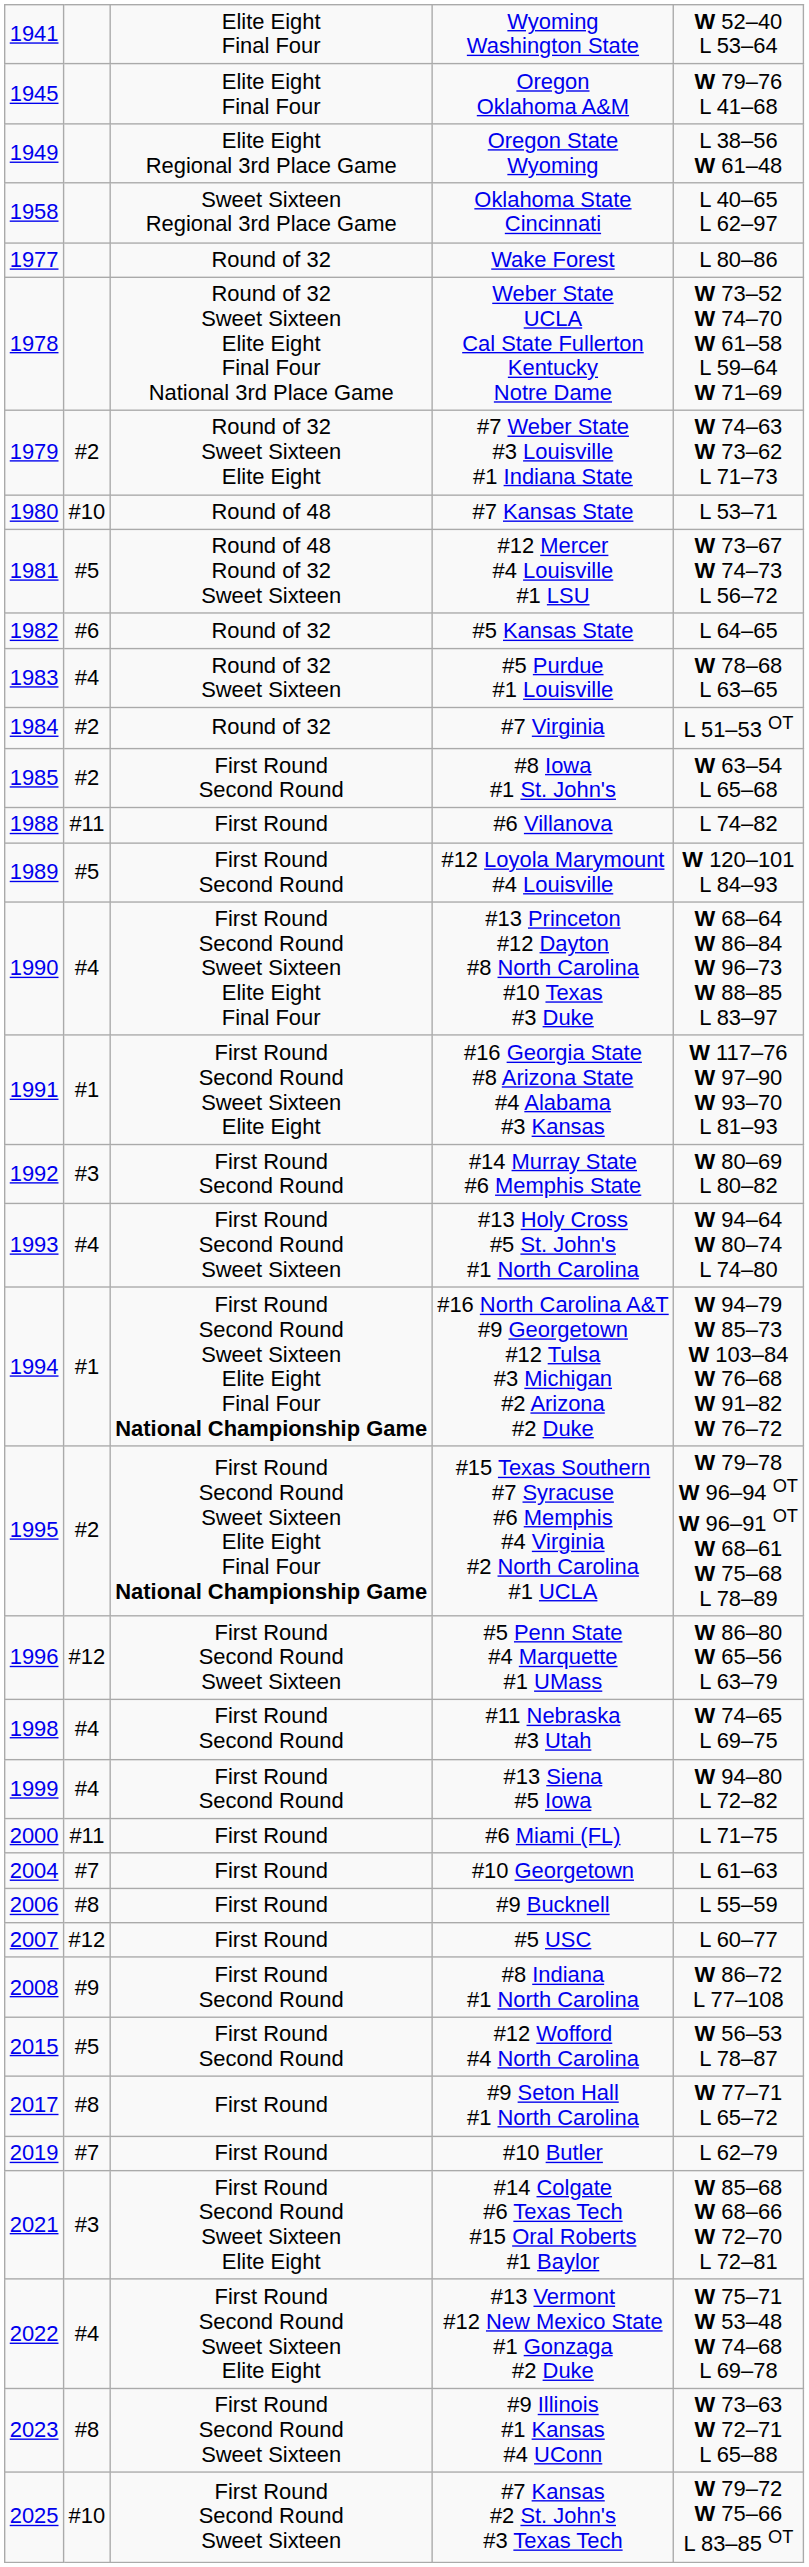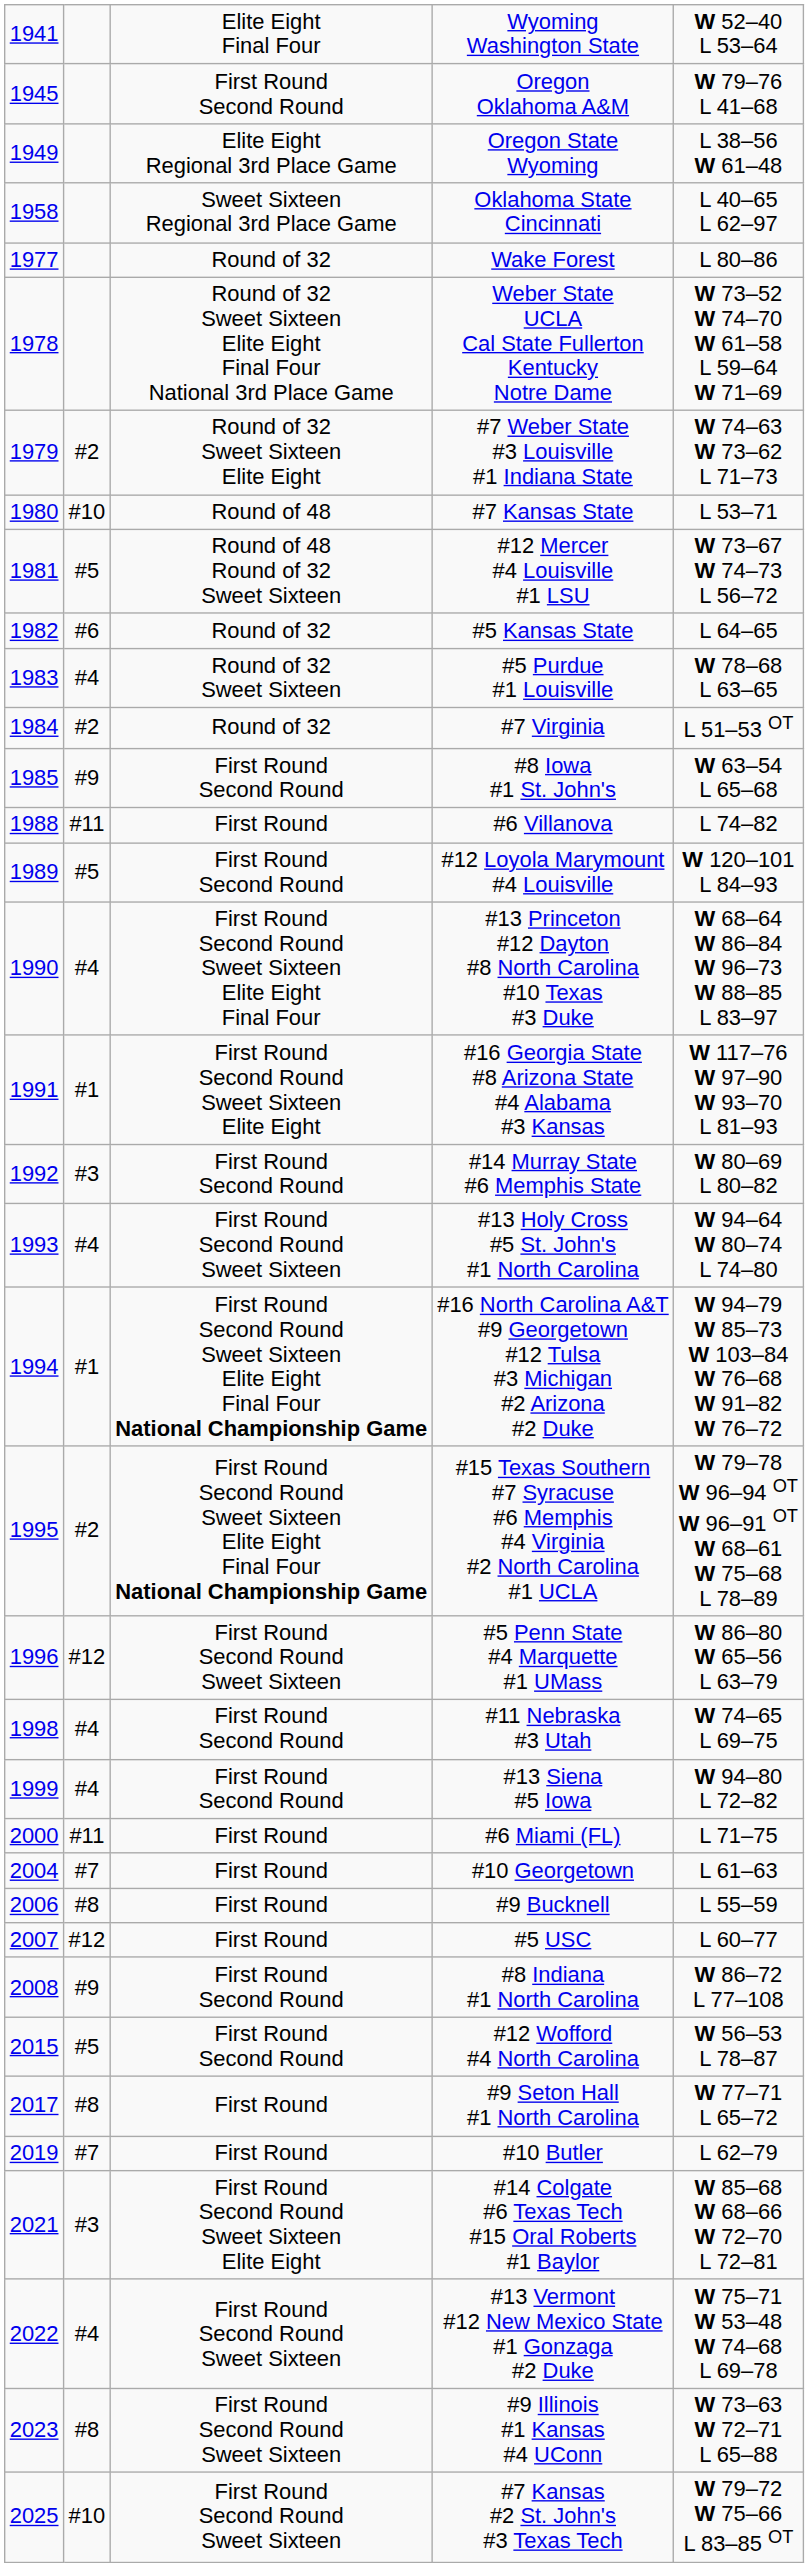 <table class="wikitable" >
 <tr align="center">
 <td><a href='#'>1941</a></td>
 <td></td>
 <td>Elite Eight<br>Final Four</td>
 <td><a href='#'>Wyoming</a><br><a href='#'>Washington State</a></td>
 <td><strong>W</strong> 52–40<br>L 53–64</td>
 </tr>
 <tr align="center">
 <td><a href='#'>1945</a></td>
 <td></td>
-<td>Elite Eight<br>Final Four</td>
+<td>First Round<br>Second Round</td>
 <td><a href='#'>Oregon</a><br><a href='#'>Oklahoma A&M</a></td>
 <td><strong>W</strong> 79–76<br>L 41–68</td>
 </tr>
 <tr align="center">
 <td><a href='#'>1949</a></td>
 <td></td>
 <td>Elite Eight<br>Regional 3rd Place Game</td>
 <td><a href='#'>Oregon State</a><br><a href='#'>Wyoming</a></td>
 <td>L 38–56<br><strong>W</strong> 61–48</td>
 </tr>
 <tr align="center">
 <td><a href='#'>1958</a></td>
 <td></td>
 <td>Sweet Sixteen<br>Regional 3rd Place Game</td>
 <td><a href='#'>Oklahoma State</a><br><a href='#'>Cincinnati</a></td>
 <td>L 40–65<br>L 62–97</td>
 </tr>
 <tr align="center">
 <td><a href='#'>1977</a></td>
 <td></td>
 <td>Round of 32</td>
 <td><a href='#'>Wake Forest</a></td>
 <td>L 80–86</td>
 </tr>
 <tr align="center">
 <td><a href='#'>1978</a></td>
 <td></td>
 <td>Round of 32<br>Sweet Sixteen<br>Elite Eight<br>Final Four<br>National 3rd Place Game</td>
 <td><a href='#'>Weber State</a><br><a href='#'>UCLA</a><br><a href='#'>Cal State Fullerton</a><br><a href='#'>Kentucky</a><br><a href='#'>Notre Dame</a></td>
 <td><strong>W</strong> 73–52<br><strong>W</strong> 74–70<br><strong>W</strong> 61–58<br>L 59–64<br><strong>W</strong> 71–69</td>
 </tr>
 <tr align="center">
 <td><a href='#'>1979</a></td>
 <td>#2</td>
 <td>Round of 32<br>Sweet Sixteen<br>Elite Eight</td>
 <td>#7 <a href='#'>Weber State</a><br>#3 <a href='#'>Louisville</a><br>#1 <a href='#'>Indiana State</a></td>
 <td><strong>W</strong> 74–63<br><strong>W</strong> 73–62<br>L 71–73</td>
 </tr>
 <tr align="center">
 <td><a href='#'>1980</a></td>
 <td>#10</td>
 <td>Round of 48</td>
 <td>#7 <a href='#'>Kansas State</a></td>
 <td>L 53–71</td>
 </tr>
 <tr align="center">
 <td><a href='#'>1981</a></td>
 <td>#5</td>
 <td>Round of 48<br>Round of 32<br>Sweet Sixteen</td>
 <td>#12 <a href='#'>Mercer</a><br>#4 <a href='#'>Louisville</a><br>#1 <a href='#'>LSU</a></td>
 <td><strong>W</strong> 73–67<br><strong>W</strong> 74–73<br>L 56–72</td>
 </tr>
 <tr align="center">
 <td><a href='#'>1982</a></td>
 <td>#6</td>
 <td>Round of 32</td>
 <td>#5 <a href='#'>Kansas State</a></td>
 <td>L 64–65</td>
 </tr>
 <tr align="center">
 <td><a href='#'>1983</a></td>
 <td>#4</td>
 <td>Round of 32<br>Sweet Sixteen</td>
 <td>#5 <a href='#'>Purdue</a><br>#1 <a href='#'>Louisville</a></td>
 <td><strong>W</strong> 78–68<br>L 63–65</td>
 </tr>
 <tr align="center">
 <td><a href='#'>1984</a></td>
 <td>#2</td>
 <td>Round of 32</td>
 <td>#7 <a href='#'>Virginia</a></td>
 <td>L 51–53 <sup>OT</sup></td>
 </tr>
 <tr align="center">
 <td><a href='#'>1985</a></td>
-<td>#2</td>
+<td>#9</td>
 <td>First Round<br>Second Round</td>
 <td>#8 <a href='#'>Iowa</a><br>#1 <a href='#'>St. John's</a></td>
 <td><strong>W</strong> 63–54<br>L 65–68</td>
 </tr>
 <tr align="center">
 <td><a href='#'>1988</a></td>
 <td>#11</td>
 <td>First Round</td>
 <td>#6 <a href='#'>Villanova</a></td>
 <td>L 74–82</td>
 </tr>
 <tr align="center">
 <td><a href='#'>1989</a></td>
 <td>#5</td>
 <td>First Round<br>Second Round</td>
 <td>#12 <a href='#'>Loyola Marymount</a><br>#4 <a href='#'>Louisville</a></td>
 <td><strong>W</strong> 120–101<br>L 84–93</td>
 </tr>
 <tr align="center">
 <td><a href='#'>1990</a></td>
 <td>#4</td>
 <td>First Round<br>Second Round<br>Sweet Sixteen<br>Elite Eight<br>Final Four</td>
 <td>#13 <a href='#'>Princeton</a><br>#12 <a href='#'>Dayton</a><br>#8 <a href='#'>North Carolina</a><br>#10 <a href='#'>Texas</a><br>#3 <a href='#'>Duke</a></td>
 <td><strong>W</strong> 68–64<br><strong>W</strong> 86–84<br><strong>W</strong> 96–73<br><strong>W</strong> 88–85<br>L 83–97</td>
 </tr>
 <tr align="center">
 <td><a href='#'>1991</a></td>
 <td>#1</td>
 <td>First Round<br>Second Round<br>Sweet Sixteen<br>Elite Eight</td>
 <td>#16 <a href='#'>Georgia State</a><br>#8 <a href='#'>Arizona State</a><br>#4 <a href='#'>Alabama</a><br>#3 <a href='#'>Kansas</a></td>
 <td><strong>W</strong> 117–76<br><strong>W</strong> 97–90<br><strong>W</strong> 93–70<br>L 81–93</td>
 </tr>
 <tr align="center">
 <td><a href='#'>1992</a></td>
 <td>#3</td>
 <td>First Round<br>Second Round</td>
 <td>#14 <a href='#'>Murray State</a><br>#6 <a href='#'>Memphis State</a></td>
 <td><strong>W</strong> 80–69<br>L 80–82</td>
 </tr>
 <tr align="center">
 <td><a href='#'>1993</a></td>
 <td>#4</td>
 <td>First Round<br>Second Round<br>Sweet Sixteen</td>
 <td>#13 <a href='#'>Holy Cross</a><br>#5 <a href='#'>St. John's</a><br>#1 <a href='#'>North Carolina</a></td>
 <td><strong>W</strong> 94–64<br><strong>W</strong> 80–74<br>L 74–80</td>
 </tr>
 <tr align="center">
 <td><a href='#'>1994</a></td>
 <td>#1</td>
 <td>First Round<br>Second Round<br>Sweet Sixteen<br>Elite Eight<br>Final Four<br><strong>National Championship Game</strong></td>
 <td>#16 <a href='#'>North Carolina A&T</a><br>#9 <a href='#'>Georgetown</a><br>#12 <a href='#'>Tulsa</a><br>#3 <a href='#'>Michigan</a><br>#2 <a href='#'>Arizona</a><br>#2 <a href='#'>Duke</a></td>
 <td><strong>W</strong> 94–79<br><strong>W</strong> 85–73<br><strong>W</strong> 103–84<br><strong>W</strong> 76–68<br><strong>W</strong> 91–82<br><strong>W</strong> 76–72</td>
 </tr>
 <tr align="center">
 <td><a href='#'>1995</a></td>
 <td>#2</td>
 <td>First Round<br>Second Round<br>Sweet Sixteen<br>Elite Eight<br>Final Four<br><strong>National Championship Game</strong></td>
 <td>#15 <a href='#'>Texas Southern</a><br>#7 <a href='#'>Syracuse</a><br>#6 <a href='#'>Memphis</a><br>#4 <a href='#'>Virginia</a><br>#2 <a href='#'>North Carolina</a><br>#1 <a href='#'>UCLA</a></td>
 <td><strong>W</strong> 79–78<br><strong>W</strong> 96–94 <sup>OT</sup><br><strong>W</strong> 96–91 <sup>OT</sup><br><strong>W</strong> 68–61<br><strong>W</strong> 75–68<br>L 78–89</td>
 </tr>
 <tr align="center">
 <td><a href='#'>1996</a></td>
 <td>#12</td>
 <td>First Round<br>Second Round<br>Sweet Sixteen</td>
 <td>#5 <a href='#'>Penn State</a><br>#4 <a href='#'>Marquette</a><br>#1 <a href='#'>UMass</a></td>
 <td><strong>W</strong> 86–80<br><strong>W</strong> 65–56<br>L 63–79</td>
 </tr>
 <tr align="center">
 <td><a href='#'>1998</a></td>
 <td>#4</td>
 <td>First Round<br>Second Round</td>
 <td>#11 <a href='#'>Nebraska</a><br>#3 <a href='#'>Utah</a></td>
 <td><strong>W</strong> 74–65<br>L 69–75</td>
 </tr>
 <tr align="center">
 <td><a href='#'>1999</a></td>
 <td>#4</td>
 <td>First Round<br>Second Round</td>
 <td>#13 <a href='#'>Siena</a><br>#5 <a href='#'>Iowa</a></td>
 <td><strong>W</strong> 94–80<br>L 72–82</td>
 </tr>
 <tr align="center">
 <td><a href='#'>2000</a></td>
 <td>#11</td>
 <td>First Round</td>
 <td>#6 <a href='#'>Miami (FL)</a></td>
 <td>L 71–75</td>
 </tr>
 <tr align="center">
 <td><a href='#'>2004</a></td>
 <td>#7</td>
 <td>First Round</td>
 <td>#10 <a href='#'>Georgetown</a></td>
 <td>L 61–63</td>
 </tr>
 <tr align="center">
 <td><a href='#'>2006</a></td>
 <td>#8</td>
 <td>First Round</td>
 <td>#9 <a href='#'>Bucknell</a></td>
 <td>L 55–59</td>
 </tr>
 <tr align="center">
 <td><a href='#'>2007</a></td>
 <td>#12</td>
 <td>First Round</td>
 <td>#5 <a href='#'>USC</a></td>
 <td>L 60–77</td>
 </tr>
 <tr align="center">
 <td><a href='#'>2008</a></td>
 <td>#9</td>
 <td>First Round<br>Second Round</td>
 <td>#8 <a href='#'>Indiana</a><br>#1 <a href='#'>North Carolina</a></td>
 <td><strong>W</strong> 86–72<br>L 77–108</td>
 </tr>
 <tr align="center">
 <td><a href='#'>2015</a></td>
 <td>#5</td>
 <td>First Round<br>Second Round</td>
 <td>#12 <a href='#'>Wofford</a><br>#4 <a href='#'>North Carolina</a></td>
 <td><strong>W</strong> 56–53<br>L 78–87</td>
 </tr>
 <tr align="center">
 <td><a href='#'>2017</a></td>
 <td>#8</td>
 <td>First Round</td>
 <td>#9 <a href='#'>Seton Hall</a><br>#1 <a href='#'>North Carolina</a></td>
 <td><strong>W</strong> 77–71<br>L 65–72</td>
 </tr>
 <tr align="center">
 <td><a href='#'>2019</a></td>
 <td>#7</td>
 <td>First Round</td>
 <td>#10 <a href='#'>Butler</a></td>
 <td>L 62–79</td>
 </tr>
 <tr align="center">
 <td><a href='#'>2021</a></td>
 <td>#3</td>
 <td>First Round<br>Second Round<br>Sweet Sixteen<br>Elite Eight</td>
 <td>#14 <a href='#'>Colgate</a><br>#6 <a href='#'>Texas Tech</a><br>#15 <a href='#'>Oral Roberts</a><br>#1 <a href='#'>Baylor</a></td>
 <td><strong>W</strong> 85–68<br><strong>W</strong> 68–66<br><strong>W</strong> 72–70<br>L 72–81</td>
 </tr>
 <tr align="center">
 <td><a href='#'>2022</a></td>
 <td>#4</td>
-<td>First Round<br>Second Round<br>Sweet Sixteen<br>Elite Eight</td>
+<td>First Round<br>Second Round<br>Sweet Sixteen</td>
 <td>#13 <a href='#'>Vermont</a><br>#12 <a href='#'>New Mexico State</a><br>#1 <a href='#'>Gonzaga</a><br> #2 <a href='#'>Duke</a></td>
 <td><strong>W</strong> 75–71<br> <strong>W</strong> 53–48<br> <strong>W</strong> 74–68<br> L 69–78</td>
 </tr>
 <tr style="text-align:center;">
 <td><a href='#'>2023</a></td>
 <td>#8</td>
 <td>First Round<br>Second Round<br>Sweet Sixteen</td>
 <td>#9 <a href='#'>Illinois</a><br> #1 <a href='#'>Kansas</a><br> #4 <a href='#'>UConn</a></td>
 <td><strong>W</strong> 73–63<br> <strong>W</strong> 72–71<br> L 65–88</td>
 </tr>
 <tr align="center">
 <td><a href='#'>2025</a></td>
 <td>#10</td>
 <td>First Round<br>Second Round<br>Sweet Sixteen</td>
 <td>#7 <a href='#'>Kansas</a><br> #2 <a href='#'>St. John's</a><br> #3 <a href='#'>Texas Tech</a></td>
 <td><strong>W</strong> 79–72<br> <strong>W</strong> 75–66<br> L 83–85 <sup>OT</sup></td>
 </tr>
 </table>
